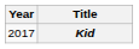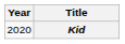 <table class="wikitable plainrowheaders" style="text-align:center">
 <tr>
 <th width="10">Year</th>
 <th width="120">Title</th>
 </tr>
 <tr>
-<td>2017</td>
+<td>2020</td>
 <th scope="row"><em>Kid</em></th>
 </tr>
 </table>
